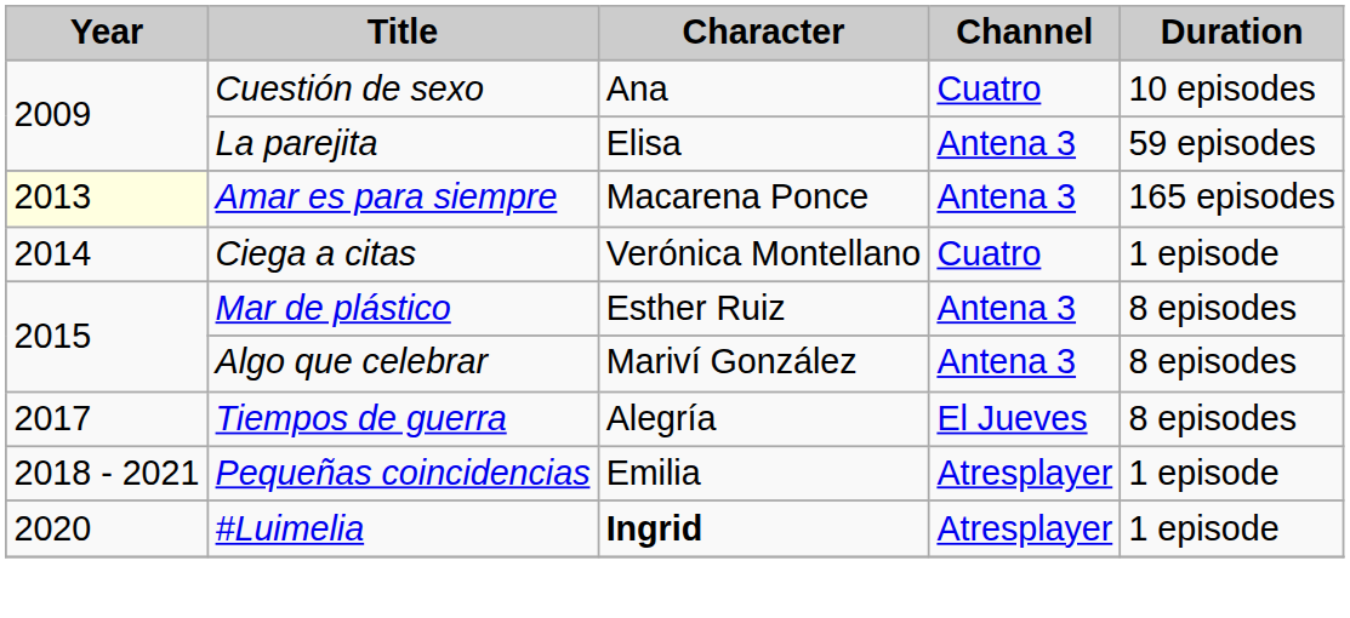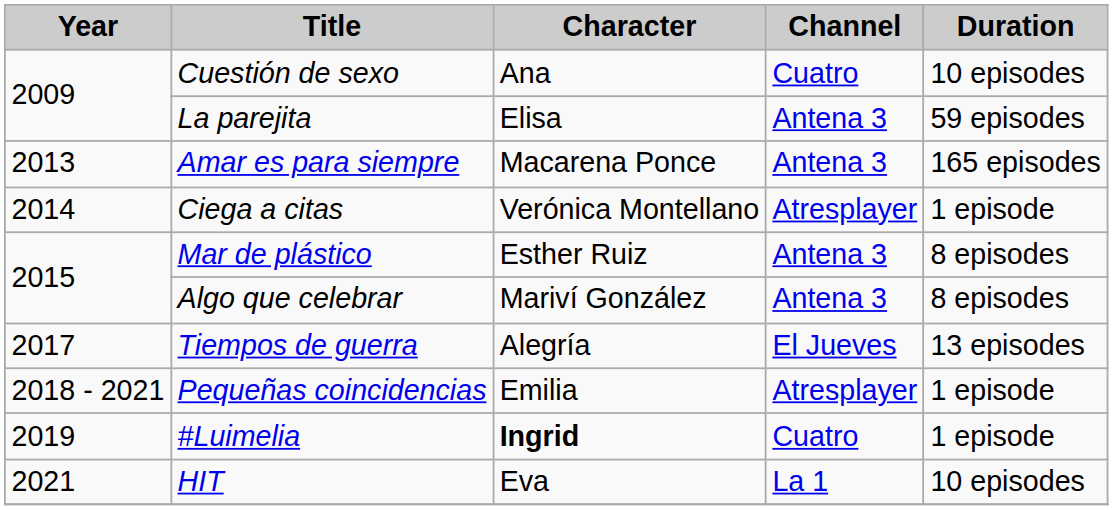 <table class="wikitable">
 <tr>
 <th style="background: #CCCCCC;">Year</th>
 <th style="background: #CCCCCC;">Title</th>
 <th style="background: #CCCCCC;">Character</th>
 <th style="background: #CCCCCC;">Channel</th>
 <th style="background: #CCCCCC;">Duration</th>
 </tr>
 <tr>
 <td rowspan="2">2009</td>
 <td><em>Cuestión de sexo</em></td>
 <td>Ana</td>
 <td><a href='#'>Cuatro</a></td>
 <td>10 episodes</td>
 </tr>
 <tr>
 <td><em>La parejita</em></td>
 <td>Elisa</td>
 <td><a href='#'>Antena 3</a></td>
 <td>59 episodes</td>
 </tr>
 <tr>
-<td style="background: lightyellow;">2013</td>
+<td>2013</td>
 <td><em><a href='#'>Amar es para siempre</a></em></td>
 <td>Macarena Ponce</td>
 <td><a href='#'>Antena 3</a></td>
 <td>165 episodes</td>
 </tr>
 <tr>
 <td>2014</td>
 <td><em>Ciega a citas</em></td>
 <td>Verónica Montellano</td>
-<td><a href='#'>Cuatro</a></td>
+<td><a href='#'>Atresplayer</a></td>
 <td>1 episode</td>
 </tr>
 <tr>
 <td rowspan="2">2015</td>
 <td><em><a href='#'>Mar de plástico</a></em></td>
 <td>Esther Ruiz</td>
 <td><a href='#'>Antena 3</a></td>
 <td>8 episodes</td>
 </tr>
 <tr>
 <td><em>Algo que celebrar</em></td>
 <td>Mariví González</td>
 <td><a href='#'>Antena 3</a></td>
 <td>8 episodes</td>
 </tr>
 <tr>
 <td>2017</td>
 <td><em><a href='#'>Tiempos de guerra</a></em></td>
 <td>Alegría</td>
 <td><a href='#'>El Jueves</a></td>
-<td>8 episodes</td>
+<td>13 episodes</td>
 </tr>
 <tr>
 <td>2018 - 2021</td>
 <td><em><a href='#'>Pequeñas coincidencias</a></em></td>
 <td>Emilia</td>
 <td><a href='#'>Atresplayer</a></td>
 <td>1 episode</td>
 </tr>
 <tr>
-<td>2020</td>
+<td>2019</td>
 <td><em><a href='#'>#Luimelia</a></em></td>
 <td><strong>Ingrid</strong></td>
-<td><a href='#'>Atresplayer</a></td>
+<td><a href='#'>Cuatro</a></td>
 <td>1 episode</td>
+</tr>
+<tr>
+<td>2021</td>
+<td><em><a href='#'>HIT</a></em></td>
+<td>Eva</td>
+<td><a href='#'>La 1</a></td>
+<td>10 episodes</td>
 </tr>
 <tr>
 </tr>
 </table>
